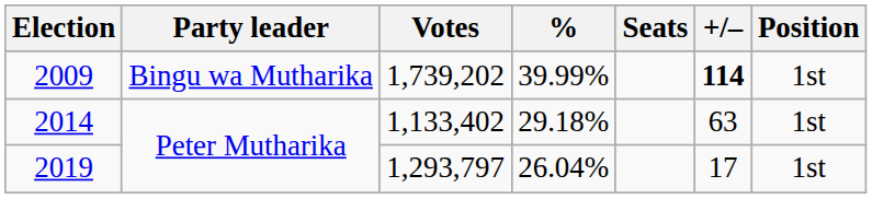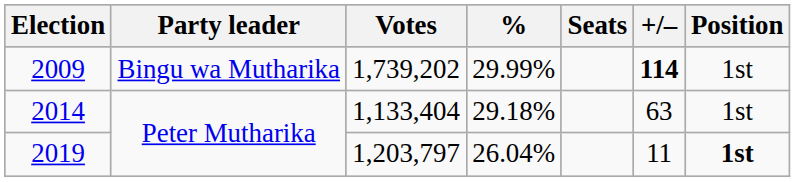 <table class=wikitable style=text-align:center>
 <tr>
 <th>Election</th>
 <th>Party leader</th>
 <th><strong>Votes</strong></th>
 <th><strong>%</strong></th>
 <th><strong>Seats</strong></th>
 <th>+/–</th>
 <th><strong>Position</strong></th>
 </tr>
 <tr>
 <td><a href='#'>2009</a></td>
 <td><a href='#'>Bingu wa Mutharika</a></td>
 <td>1,739,202</td>
-<td>39.99%</td>
+<td>29.99%</td>
 <td></td>
 <td><strong> 114</strong></td>
 <td> 1st</td>
 </tr>
 <tr>
 <td><a href='#'>2014</a></td>
 <td rowspan="2"><a href='#'>Peter Mutharika</a></td>
-<td>1,133,402</td>
+<td>1,133,404</td>
 <td>29.18%</td>
 <td></td>
 <td> 63</td>
 <td> 1st</td>
 </tr>
 <tr>
 <td><a href='#'>2019</a></td>
-<td>1,293,797</td>
+<td>1,203,797</td>
 <td>26.04%</td>
 <td></td>
-<td> 17</td>
-<td> 1st</td>
+<td> 11</td>
+<td><strong> 1st</strong></td>
 </tr>
 </table>
